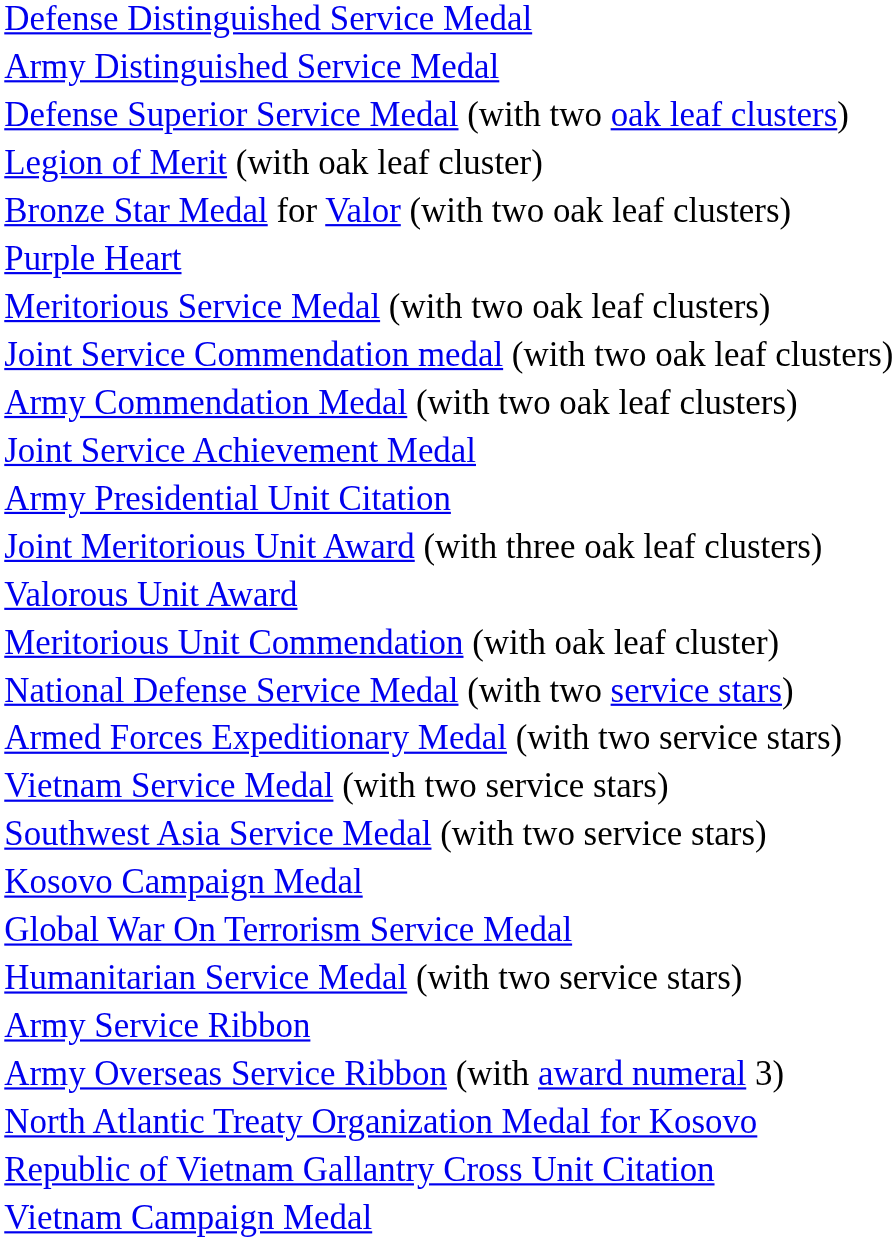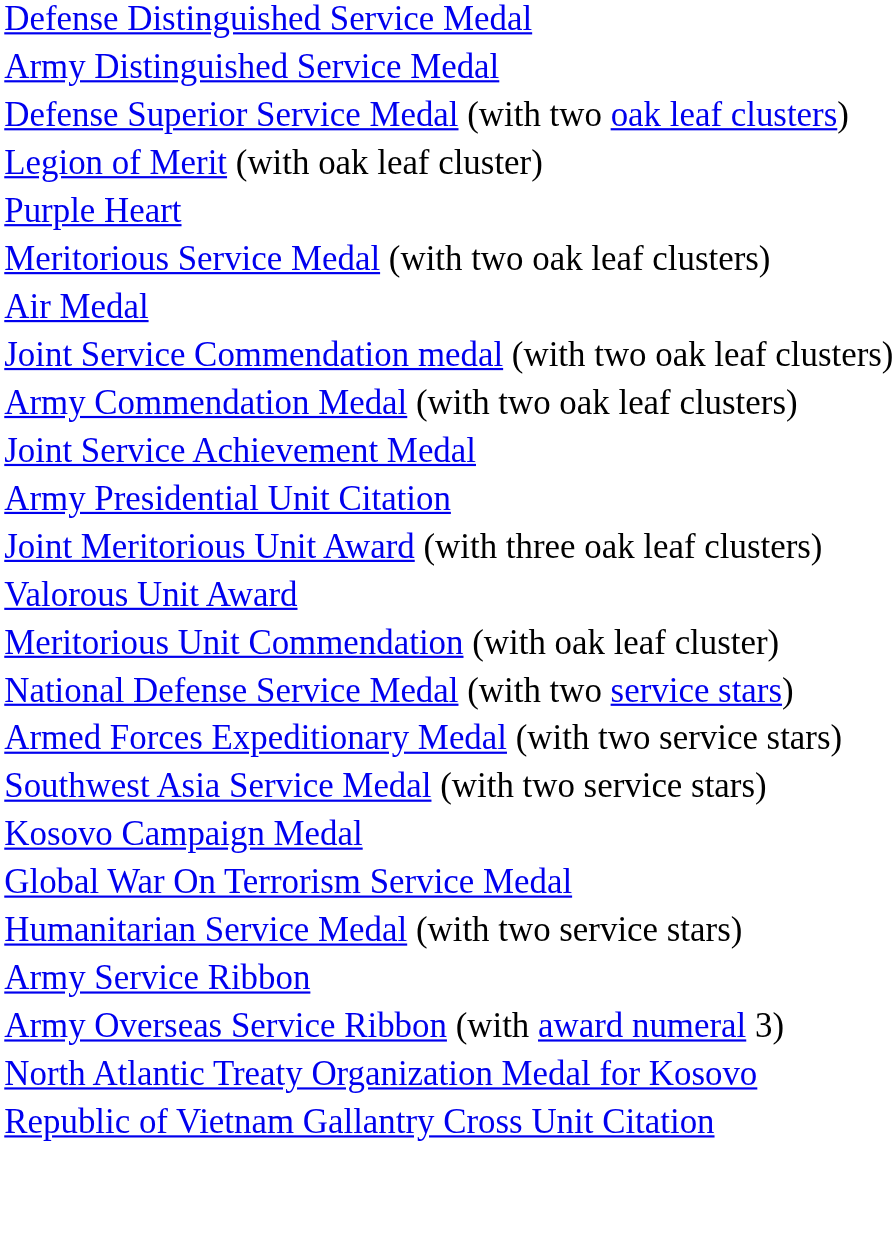 <table>
 <tr>
 <td></td>
 <td><a href='#'>Defense Distinguished Service Medal</a></td>
 </tr>
 <tr>
 <td></td>
 <td><a href='#'>Army Distinguished Service Medal</a></td>
 </tr>
 <tr>
 <td></td>
 <td><a href='#'>Defense Superior Service Medal</a> (with two <a href='#'>oak leaf clusters</a>)</td>
 </tr>
 <tr>
 <td></td>
 <td><a href='#'>Legion of Merit</a> (with oak leaf cluster)</td>
 </tr>
 <tr>
 <td></td>
-<td><a href='#'>Bronze Star Medal</a> for <a href='#'>Valor</a> (with two oak leaf clusters)</td>
-</tr>
-<tr>
-<td></td>
 <td><a href='#'>Purple Heart</a></td>
 </tr>
 <tr>
 <td></td>
 <td><a href='#'>Meritorious Service Medal</a> (with two oak leaf clusters)</td>
+</tr>
+<tr>
+<td></td>
+<td><a href='#'>Air Medal</a></td>
 </tr>
 <tr>
 <td></td>
 <td><a href='#'>Joint Service Commendation medal</a> (with two oak leaf clusters)</td>
 </tr>
 <tr>
 <td></td>
 <td><a href='#'>Army Commendation Medal</a> (with two oak leaf clusters)</td>
 </tr>
 <tr>
 <td></td>
 <td><a href='#'>Joint Service Achievement Medal</a></td>
 </tr>
 <tr>
 <td></td>
 <td><a href='#'>Army Presidential Unit Citation</a></td>
 </tr>
 <tr>
 <td></td>
 <td><a href='#'>Joint Meritorious Unit Award</a> (with three oak leaf clusters)</td>
 </tr>
 <tr>
 <td></td>
 <td><a href='#'>Valorous Unit Award</a></td>
 </tr>
 <tr>
 <td></td>
 <td><a href='#'>Meritorious Unit Commendation</a> (with oak leaf cluster)</td>
 </tr>
 <tr>
 <td></td>
 <td><a href='#'>National Defense Service Medal</a> (with two <a href='#'>service stars</a>)</td>
 </tr>
 <tr>
 <td></td>
 <td><a href='#'>Armed Forces Expeditionary Medal</a> (with two service stars)</td>
 </tr>
 <tr>
 <td></td>
-<td><a href='#'>Vietnam Service Medal</a> (with two service stars)</td>
-</tr>
-<tr>
-<td></td>
 <td><a href='#'>Southwest Asia Service Medal</a> (with two service stars)</td>
 </tr>
 <tr>
 <td></td>
 <td><a href='#'>Kosovo Campaign Medal</a></td>
 </tr>
 <tr>
 <td></td>
 <td><a href='#'>Global War On Terrorism Service Medal</a></td>
 </tr>
 <tr>
 <td></td>
 <td><a href='#'>Humanitarian Service Medal</a> (with two service stars)</td>
 </tr>
 <tr>
 <td></td>
 <td><a href='#'>Army Service Ribbon</a></td>
 </tr>
 <tr>
 <td><span></span></td>
 <td><a href='#'>Army Overseas Service Ribbon</a> (with <a href='#'>award numeral</a> 3)</td>
 </tr>
 <tr>
 <td></td>
 <td><a href='#'>North Atlantic Treaty Organization Medal for Kosovo</a></td>
 </tr>
 <tr>
 <td></td>
 <td><a href='#'>Republic of Vietnam Gallantry Cross Unit Citation</a></td>
 </tr>
-<tr>
-<td></td>
-<td><a href='#'>Vietnam Campaign Medal</a></td>
-</tr>
 </table>
